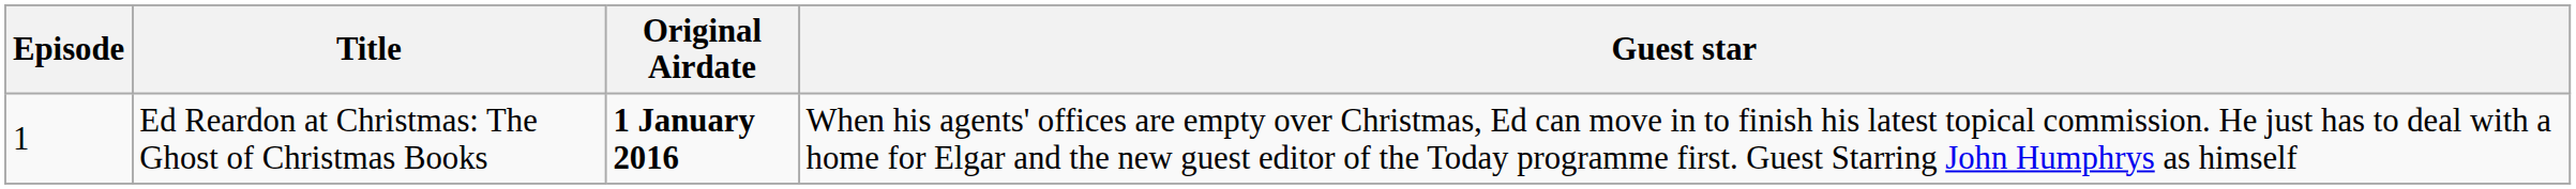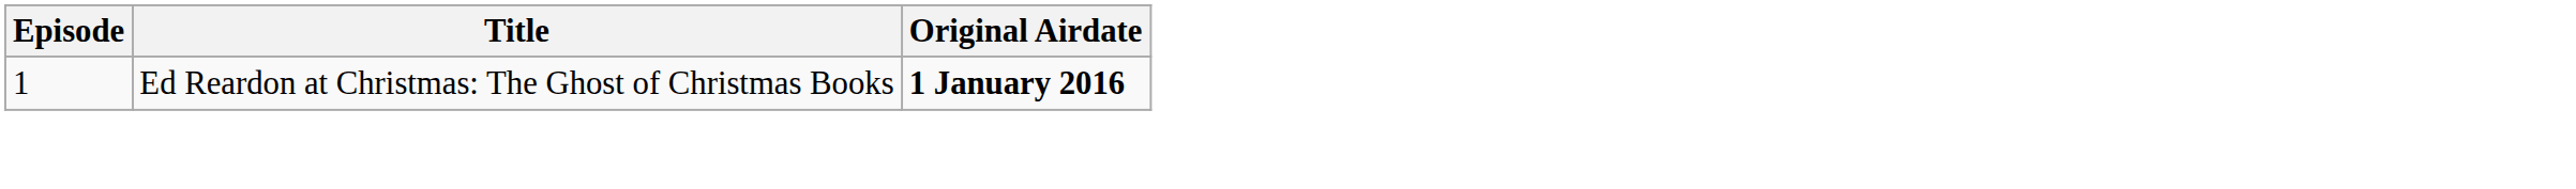 <table class="wikitable">
 <tr>
 <th>Episode</th>
 <th>Title</th>
 <th>Original Airdate</th>
-<th>Guest star</th>
 </tr>
 <tr --->
 <td>1</td>
 <td>Ed Reardon at Christmas: The Ghost of Christmas Books</td>
 <td><strong>1 January 2016</strong></td>
-<td>When his agents' offices are empty over Christmas, Ed can move in to finish his latest topical commission. He just has to deal with a home for Elgar and the new guest editor of the Today programme first. Guest Starring <a href='#'>John Humphrys</a> as himself</td>
 </tr>
 </table>
